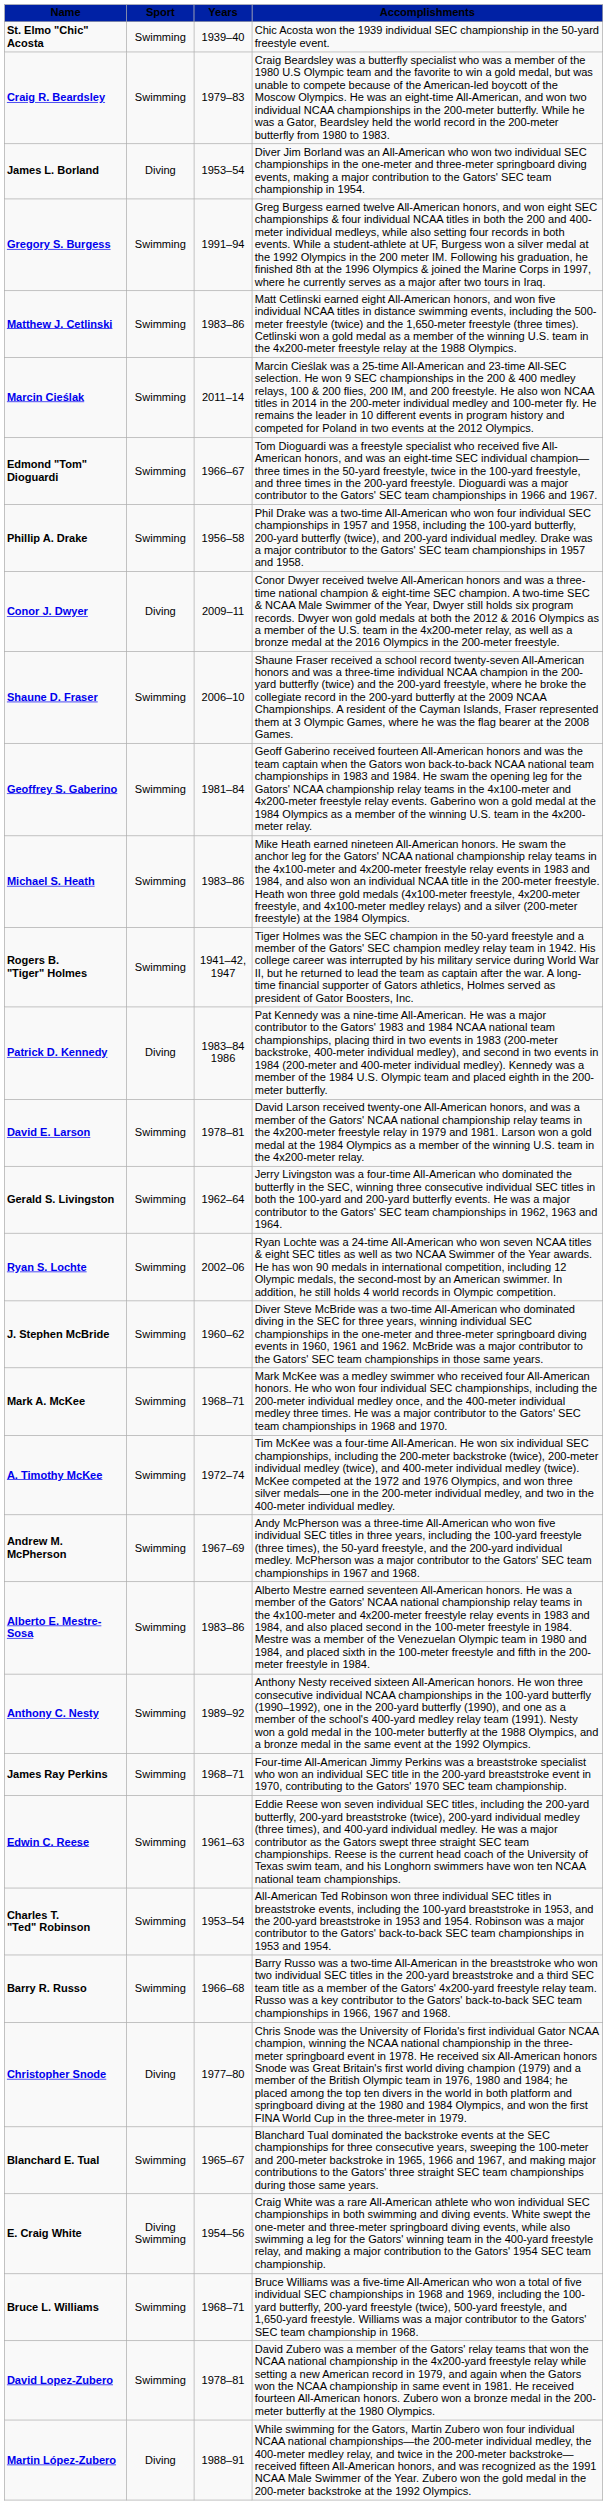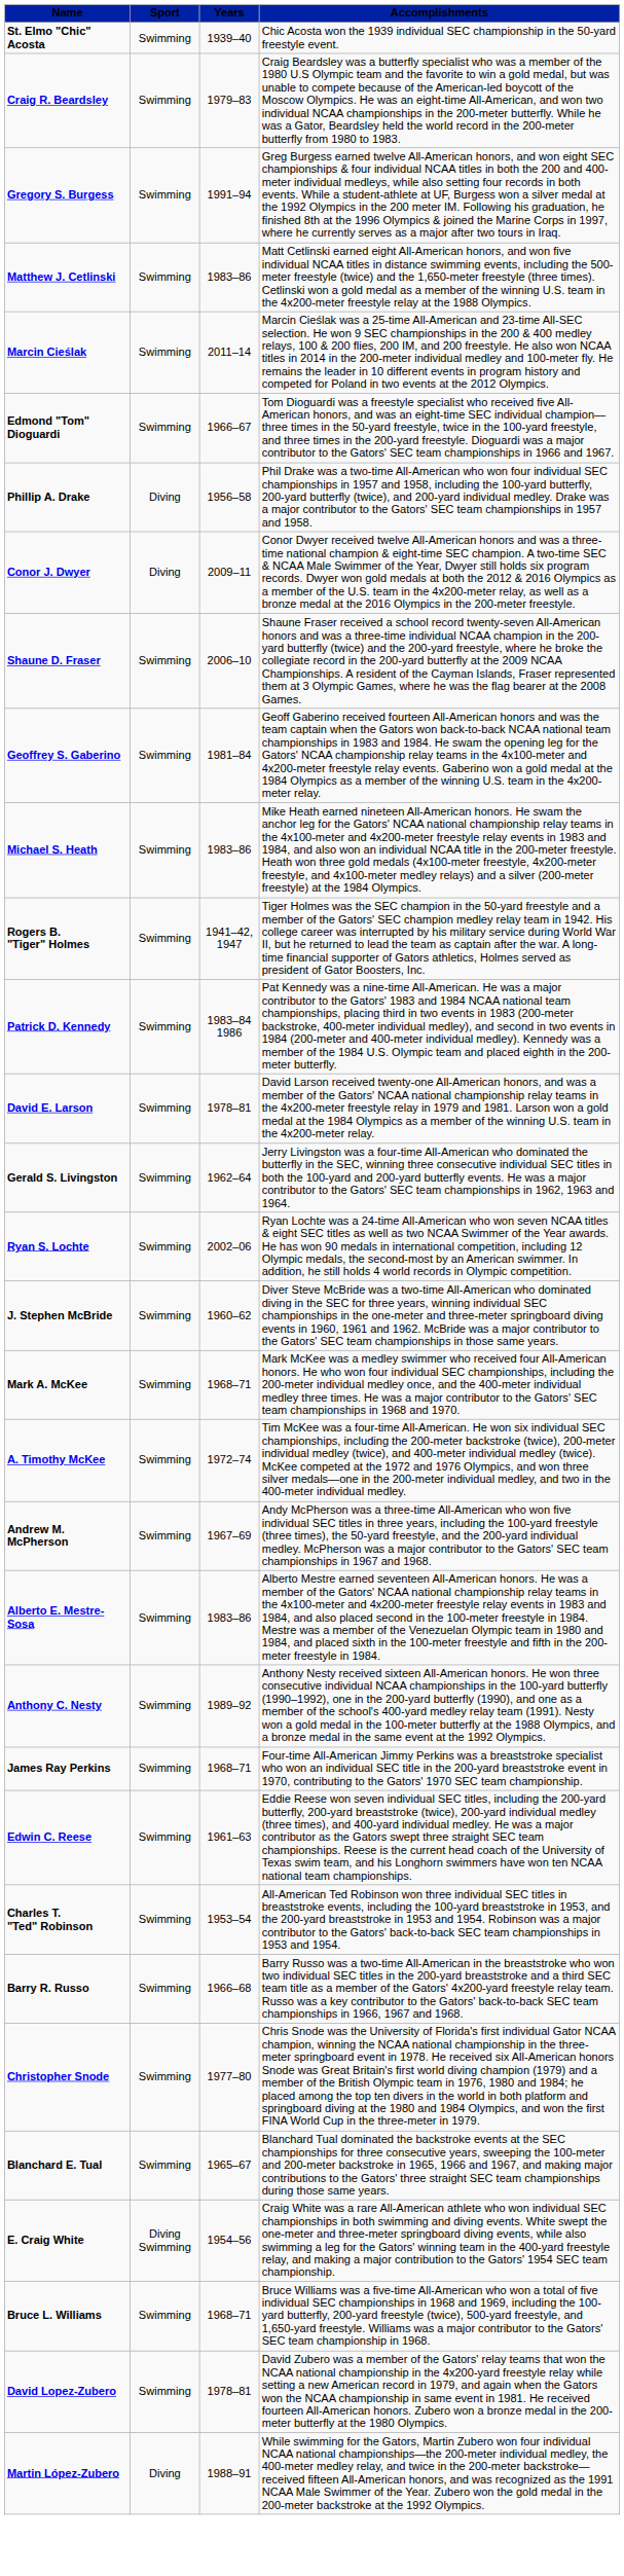 <table class="wikitable">
 <tr>
 <th width=170 style="background:#0021A5;"><span> Name</span></th>
 <th width=90 style="background:#0021A5;"><span> Sport</span></th>
 <th width=77 style="background:#0021A5;"><span> Years</span></th>
 <th style="background:#0021A5;"><span> Accomplishments</span></th>
 </tr>
 <tr>
 <td><strong>St. Elmo "Chic" Acosta</strong></td>
 <td align=center>Swimming</td>
 <td align=center>1939–40</td>
 <td>Chic Acosta won the 1939 individual SEC championship in the 50-yard freestyle event.</td>
 </tr>
 <tr>
 <td><strong><a href='#'>Craig R. Beardsley</a></strong></td>
 <td align=center>Swimming</td>
 <td align=center>1979–83</td>
 <td>Craig Beardsley was a butterfly specialist who was a member of the 1980 U.S Olympic team and the favorite to win a gold medal, but was unable to compete because of the American-led boycott of the Moscow Olympics. He was an eight-time All-American, and won two individual NCAA championships in the 200-meter butterfly. While he was a Gator, Beardsley held the world record in the 200-meter butterfly from 1980 to 1983.</td>
-</tr>
-<tr>
-<td><strong>James L. Borland</strong></td>
-<td align=center>Diving</td>
-<td align=center>1953–54</td>
-<td>Diver Jim Borland was an All-American who won two individual SEC championships in the one-meter and three-meter springboard diving events, making a major contribution to the Gators' SEC team championship in 1954.</td>
 </tr>
 <tr>
 <td><strong><a href='#'>Gregory S. Burgess</a></strong></td>
 <td align=center>Swimming</td>
 <td align=center>1991–94</td>
 <td>Greg Burgess earned twelve All-American honors, and won eight SEC championships & four individual NCAA titles in both the 200 and 400-meter individual medleys, while also setting four records in both events. While a student-athlete at UF, Burgess won a silver medal at the 1992 Olympics in the 200 meter IM. Following his graduation, he finished 8th at the 1996 Olympics & joined the Marine Corps in 1997, where he currently serves as a major after two tours in Iraq.</td>
 </tr>
 <tr>
 <td><strong><a href='#'>Matthew J. Cetlinski</a></strong></td>
 <td align=center>Swimming</td>
 <td align=center>1983–86</td>
 <td>Matt Cetlinski earned eight All-American honors, and won five individual NCAA titles in distance swimming events, including the 500-meter freestyle (twice) and the 1,650-meter freestyle (three times). Cetlinski won a gold medal as a member of the winning U.S. team in the 4x200-meter freestyle relay at the 1988 Olympics.</td>
 </tr>
 <tr>
 <td><strong><a href='#'>Marcin Cieślak</a></strong></td>
 <td align=center>Swimming</td>
 <td align=center>2011–14</td>
 <td>Marcin Cieślak was a 25-time All-American and 23-time All-SEC selection. He won 9 SEC championships in the 200 & 400 medley relays, 100 & 200 flies, 200 IM, and 200 freestyle. He also won NCAA titles in 2014 in the 200-meter individual medley and 100-meter fly. He remains the leader in 10 different events in program history and competed for Poland in two events at the 2012 Olympics.</td>
 </tr>
 <tr>
 <td><strong>Edmond "Tom" Dioguardi</strong></td>
 <td align=center>Swimming</td>
 <td align=center>1966–67</td>
 <td>Tom Dioguardi was a freestyle specialist who received five All-American honors, and was an eight-time SEC individual champion—three times in the 50-yard freestyle, twice in the 100-yard freestyle, and three times in the 200-yard freestyle. Dioguardi was a major contributor to the Gators' SEC team championships in 1966 and 1967.</td>
 </tr>
 <tr>
 <td><strong>Phillip A. Drake</strong></td>
-<td align=center>Swimming</td>
+<td align=center>Diving</td>
 <td align=center>1956–58</td>
 <td>Phil Drake was a two-time All-American who won four individual SEC championships in 1957 and 1958, including the 100-yard butterfly, 200-yard butterfly (twice), and 200-yard individual medley. Drake was a major contributor to the Gators' SEC team championships in 1957 and 1958.</td>
 </tr>
 <tr>
 <td><strong><a href='#'>Conor J. Dwyer</a></strong></td>
 <td align=center>Diving</td>
 <td align=center>2009–11</td>
 <td>Conor Dwyer received twelve All-American honors and was a three-time national champion & eight-time SEC champion. A two-time SEC & NCAA Male Swimmer of the Year, Dwyer still holds six program records. Dwyer won gold medals at both the 2012 & 2016 Olympics as a member of the U.S. team in the 4x200-meter relay, as well as a bronze medal at the 2016 Olympics in the 200-meter freestyle.</td>
 </tr>
 <tr>
 <td><strong><a href='#'>Shaune D. Fraser</a></strong></td>
 <td align=center>Swimming</td>
 <td align=center>2006–10</td>
 <td>Shaune Fraser received a school record twenty-seven All-American honors and was a three-time individual NCAA champion in the 200-yard butterfly (twice) and the 200-yard freestyle, where he broke the collegiate record in the 200-yard butterfly at the 2009 NCAA Championships. A resident of the Cayman Islands, Fraser represented them at 3 Olympic Games, where he was the flag bearer at the 2008 Games.</td>
 </tr>
 <tr>
 <td><strong><a href='#'>Geoffrey S. Gaberino</a></strong></td>
 <td align=center>Swimming</td>
 <td align=center>1981–84</td>
 <td>Geoff Gaberino received fourteen All-American honors and was the team captain when the Gators won back-to-back NCAA national team championships in 1983 and 1984. He swam the opening leg for the Gators' NCAA championship relay teams in the 4x100-meter and 4x200-meter freestyle relay events. Gaberino won a gold medal at the 1984 Olympics as a member of the winning U.S. team in the 4x200-meter relay.</td>
 </tr>
 <tr>
 <td><strong><a href='#'>Michael S. Heath</a></strong></td>
 <td align=center>Swimming</td>
 <td align=center>1983–86</td>
 <td>Mike Heath earned nineteen All-American honors. He swam the anchor leg for the Gators' NCAA national championship relay teams in the 4x100-meter and 4x200-meter freestyle relay events in 1983 and 1984, and also won an individual NCAA title in the 200-meter freestyle. Heath won three gold medals (4x100-meter freestyle, 4x200-meter freestyle, and 4x100-meter medley relays) and a silver (200-meter freestyle) at the 1984 Olympics.</td>
 </tr>
 <tr>
 <td><strong>Rogers B.<br>"Tiger" Holmes</strong></td>
 <td align=center>Swimming</td>
 <td align=center>1941–42,<br>1947</td>
 <td>Tiger Holmes was the SEC champion in the 50-yard freestyle and a member of the Gators' SEC champion medley relay team in 1942. His college career was interrupted by his military service during World War II, but he returned to lead the team as captain after the war. A long-time financial supporter of Gators athletics, Holmes served as president of Gator Boosters, Inc.</td>
 </tr>
 <tr>
 <td><strong><a href='#'>Patrick D. Kennedy</a></strong></td>
-<td align=center>Diving</td>
+<td align=center>Swimming</td>
 <td align=center>1983–84<br>1986</td>
 <td>Pat Kennedy was a nine-time All-American. He was a major contributor to the Gators' 1983 and 1984 NCAA national team championships, placing third in two events in 1983 (200-meter backstroke, 400-meter individual medley), and second in two events in 1984 (200-meter and 400-meter individual medley). Kennedy was a member of the 1984 U.S. Olympic team and placed eighth in the 200-meter butterfly.</td>
 </tr>
 <tr>
 <td><strong><a href='#'>David E. Larson</a></strong></td>
 <td align=center>Swimming</td>
 <td align=center>1978–81</td>
 <td>David Larson received twenty-one All-American honors, and was a member of the Gators' NCAA national championship relay teams in the 4x200-meter freestyle relay in 1979 and 1981. Larson won a gold medal at the 1984 Olympics as a member of the winning U.S. team in the 4x200-meter relay.</td>
 </tr>
 <tr>
 <td><strong>Gerald S. Livingston</strong></td>
 <td align=center>Swimming</td>
 <td align=center>1962–64</td>
 <td>Jerry Livingston was a four-time All-American who dominated the butterfly in the SEC, winning three consecutive individual SEC titles in both the 100-yard and 200-yard butterfly events. He was a major contributor to the Gators' SEC team championships in 1962, 1963 and 1964.</td>
 </tr>
 <tr>
 <td><strong><a href='#'>Ryan S. Lochte</a></strong></td>
 <td align=center>Swimming</td>
 <td align=center>2002–06</td>
 <td>Ryan Lochte was a 24-time All-American who won seven NCAA titles & eight SEC titles as well as two NCAA Swimmer of the Year awards. He has won 90 medals in international competition, including 12 Olympic medals, the second-most by an American swimmer. In addition, he still holds 4 world records in Olympic competition.</td>
 </tr>
 <tr>
 <td><strong>J. Stephen McBride</strong></td>
 <td align=center>Swimming</td>
 <td align=center>1960–62</td>
 <td>Diver Steve McBride was a two-time All-American who dominated diving in the SEC for three years, winning individual SEC championships in the one-meter and three-meter springboard diving events in 1960, 1961 and 1962. McBride was a major contributor to the Gators' SEC team championships in those same years.</td>
 </tr>
 <tr>
 <td><strong>Mark A. McKee</strong></td>
 <td align=center>Swimming</td>
 <td align=center>1968–71</td>
 <td>Mark McKee was a medley swimmer who received four All-American honors. He who won four individual SEC championships, including the 200-meter individual medley once, and the 400-meter individual medley three times. He was a major contributor to the Gators' SEC team championships in 1968 and 1970.</td>
 </tr>
 <tr>
 <td><strong><a href='#'>A. Timothy McKee</a></strong></td>
 <td align=center>Swimming</td>
 <td align=center>1972–74</td>
 <td>Tim McKee was a four-time All-American. He won six individual SEC championships, including the 200-meter backstroke (twice), 200-meter individual medley (twice), and 400-meter individual medley (twice). McKee competed at the 1972 and 1976 Olympics, and won three silver medals—one in the 200-meter individual medley, and two in the 400-meter individual medley.</td>
 </tr>
 <tr>
 <td><strong>Andrew M. McPherson</strong></td>
 <td align=center>Swimming</td>
 <td align=center>1967–69</td>
 <td>Andy McPherson was a three-time All-American who won five individual SEC titles in three years, including the 100-yard freestyle (three times), the 50-yard freestyle, and the 200-yard individual medley. McPherson was a major contributor to the Gators' SEC team championships in 1967 and 1968.</td>
 </tr>
 <tr>
 <td><strong><a href='#'>Alberto E. Mestre-Sosa</a></strong></td>
 <td align=center>Swimming</td>
 <td align=center>1983–86</td>
 <td>Alberto Mestre earned seventeen All-American honors. He was a member of the Gators' NCAA national championship relay teams in the 4x100-meter and 4x200-meter freestyle relay events in 1983 and 1984, and also placed second in the 100-meter freestyle in 1984. Mestre was a member of the Venezuelan Olympic team in 1980 and 1984, and placed sixth in the 100-meter freestyle and fifth in the 200-meter freestyle in 1984.</td>
 </tr>
 <tr>
 <td><strong><a href='#'>Anthony C. Nesty</a></strong></td>
 <td align=center>Swimming</td>
 <td align=center>1989–92</td>
 <td>Anthony Nesty received sixteen All-American honors. He won three consecutive individual NCAA championships in the 100-yard butterfly (1990–1992), one in the 200-yard butterfly (1990), and one as a member of the school's 400-yard medley relay team (1991). Nesty won a gold medal in the 100-meter butterfly at the 1988 Olympics, and a bronze medal in the same event at the 1992 Olympics.</td>
 </tr>
 <tr>
 <td><strong>James Ray Perkins</strong></td>
 <td align=center>Swimming</td>
 <td align=center>1968–71</td>
 <td>Four-time All-American Jimmy Perkins was a breaststroke specialist who won an individual SEC title in the 200-yard breaststroke event in 1970, contributing to the Gators' 1970 SEC team championship.</td>
 </tr>
 <tr>
 <td><strong><a href='#'>Edwin C. Reese</a></strong></td>
 <td align=center>Swimming</td>
 <td align=center>1961–63</td>
 <td>Eddie Reese won seven individual SEC titles, including the 200-yard butterfly, 200-yard breaststroke (twice), 200-yard individual medley (three times), and 400-yard individual medley. He was a major contributor as the Gators swept three straight SEC team championships. Reese is the current head coach of the University of Texas swim team, and his Longhorn swimmers have won ten NCAA national team championships.</td>
 </tr>
 <tr>
 <td><strong>Charles T.<br>"Ted" Robinson</strong></td>
 <td align=center>Swimming</td>
 <td align=center>1953–54</td>
 <td>All-American Ted Robinson won three individual SEC titles in breaststroke events, including the 100-yard breaststroke in 1953, and the 200-yard breaststroke in 1953 and 1954. Robinson was a major contributor to the Gators' back-to-back SEC team championships in 1953 and 1954.</td>
 </tr>
 <tr>
 <td><strong>Barry R. Russo</strong></td>
 <td align=center>Swimming</td>
 <td align=center>1966–68</td>
 <td>Barry Russo was a two-time All-American in the breaststroke who won two individual SEC titles in the 200-yard breaststroke and a third SEC team title as a member of the Gators' 4x200-yard freestyle relay team. Russo was a key contributor to the Gators' back-to-back SEC team championships in 1966, 1967 and 1968.</td>
 </tr>
 <tr>
 <td><strong><a href='#'>Christopher Snode</a></strong></td>
-<td align=center>Diving</td>
+<td align=center>Swimming</td>
 <td align=center>1977–80</td>
 <td>Chris Snode was the University of Florida's first individual Gator NCAA champion, winning the NCAA national championship in the three-meter springboard event in 1978. He received six All-American honors Snode was Great Britain's first world diving champion (1979)  and a member of the British Olympic team in 1976, 1980 and 1984; he placed among the top ten divers in the world in both platform and springboard diving at the 1980 and 1984 Olympics, and won the first FINA World Cup in the three-meter in 1979.</td>
 </tr>
 <tr>
 <td><strong>Blanchard E. Tual</strong></td>
 <td align=center>Swimming</td>
 <td align=center>1965–67</td>
 <td>Blanchard Tual dominated the backstroke events at the SEC championships for three consecutive years, sweeping the 100-meter and 200-meter backstroke in 1965, 1966 and 1967, and making major contributions to the Gators' three straight SEC team championships during those same years.</td>
 </tr>
 <tr>
 <td><strong>E. Craig White</strong></td>
 <td align=center>Diving<br>Swimming</td>
 <td align=center>1954–56</td>
 <td>Craig White was a rare All-American athlete who won individual SEC championships in both swimming and diving events. White swept the one-meter and three-meter springboard diving events, while also swimming a leg for the Gators' winning team in the 400-yard freestyle relay, and making a major contribution to the Gators' 1954 SEC team championship.</td>
 </tr>
 <tr>
 <td><strong>Bruce L. Williams</strong></td>
 <td align=center>Swimming</td>
 <td align=center>1968–71</td>
 <td>Bruce Williams was a five-time All-American who won a total of five individual SEC championships in 1968 and 1969, including the 100-yard butterfly, 200-yard freestyle (twice), 500-yard freestyle, and 1,650-yard freestyle. Williams was a major contributor to the Gators' SEC team championship in 1968.</td>
 </tr>
 <tr>
 <td><strong><a href='#'>David Lopez-Zubero</a></strong></td>
 <td align=center>Swimming</td>
 <td align=center>1978–81</td>
 <td>David Zubero was a member of the Gators' relay teams that won the NCAA national championship in the 4x200-yard freestyle relay while setting a new American record in 1979, and again when the Gators won the NCAA championship in same event in 1981. He received fourteen All-American honors. Zubero won a bronze medal in the 200-meter butterfly at the 1980 Olympics.</td>
 </tr>
 <tr>
 <td><strong><a href='#'>Martin López-Zubero</a></strong></td>
 <td align=center>Diving</td>
 <td align=center>1988–91</td>
 <td>While swimming for the Gators, Martin Zubero won four individual NCAA national championships—the 200-meter individual medley, the 400-meter medley relay, and twice in the 200-meter backstroke—received fifteen All-American honors, and was recognized as the 1991 NCAA Male Swimmer of the Year. Zubero won the gold medal in the 200-meter backstroke at the 1992 Olympics.</td>
 </tr>
 </table>
